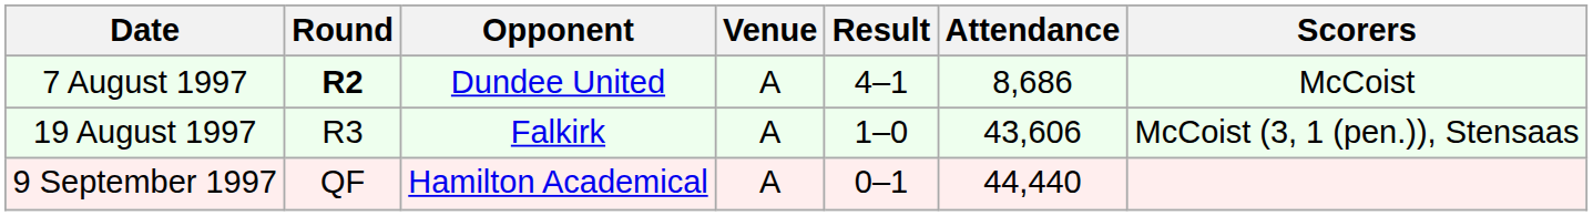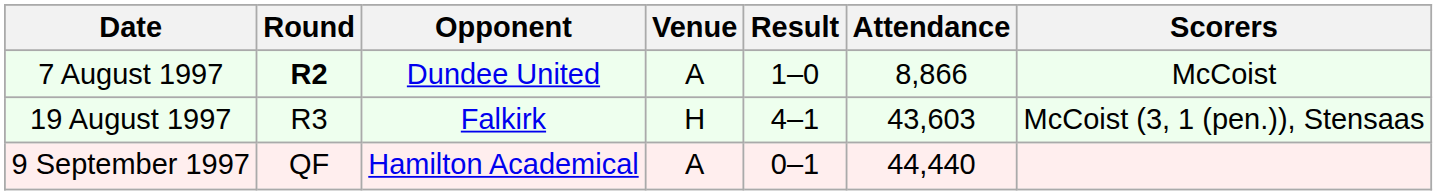 <table class="wikitable sortable" style="font-size:100%; text-align:center">
 <tr>
 <th>Date</th>
 <th>Round</th>
 <th>Opponent</th>
 <th>Venue</th>
 <th>Result</th>
 <th>Attendance</th>
 <th>Scorers</th>
 </tr>
 <tr bgcolor = "#EEFFEE">
 <td>7 August 1997</td>
 <td><strong>R2</strong></td>
 <td><a href='#'>Dundee United</a></td>
 <td>A</td>
-<td>4–1</td>
-<td>8,686</td>
+<td>1–0</td>
+<td>8,866</td>
 <td>McCoist</td>
 </tr>
 <tr bgcolor = "#EEFFEE">
 <td>19 August 1997</td>
 <td>R3</td>
 <td><a href='#'>Falkirk</a></td>
-<td>A</td>
-<td>1–0</td>
-<td>43,606</td>
+<td>H</td>
+<td>4–1</td>
+<td>43,603</td>
 <td>McCoist (3, 1 (pen.)), Stensaas</td>
 </tr>
 <tr bgcolor = "#FFEEEE">
 <td>9 September 1997</td>
 <td>QF</td>
 <td><a href='#'>Hamilton Academical</a></td>
 <td>A</td>
 <td>0–1</td>
 <td>44,440</td>
 <td></td>
 </tr>
 </table>
